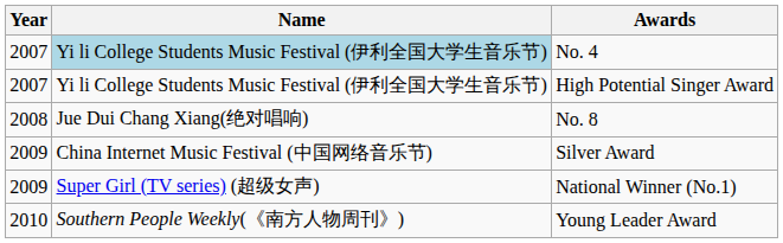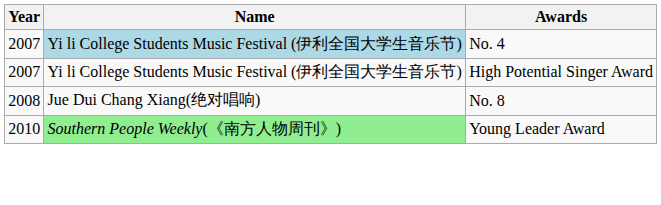 <table class="wikitable">
 <tr>
 <th>Year</th>
 <th>Name</th>
 <th>Awards</th>
 </tr>
 <tr>
 <td>2007</td>
 <td style="background: lightblue;">Yi li College Students Music Festival (伊利全国大学生音乐节)</td>
 <td>No. 4</td>
 </tr>
 <tr>
 <td>2007</td>
 <td>Yi li College Students Music Festival (伊利全国大学生音乐节)</td>
 <td>High Potential Singer Award</td>
 </tr>
 <tr>
 <td>2008</td>
 <td>Jue Dui Chang Xiang(绝对唱响)</td>
 <td>No. 8</td>
 </tr>
 <tr>
-<td>2009</td>
-<td>China Internet Music Festival (中国网络音乐节)</td>
-<td>Silver Award</td>
-</tr>
-<tr>
-<td>2009</td>
-<td><a href='#'>Super Girl (TV series)</a> (超级女声)</td>
-<td>National Winner (No.1)</td>
-</tr>
-<tr>
 <td>2010</td>
-<td><em>Southern People Weekly</em>(《南方人物周刊》)</td>
+<td style="background: lightgreen;"><em>Southern People Weekly</em>(《南方人物周刊》)</td>
 <td>Young Leader Award</td>
 </tr>
 </table>
